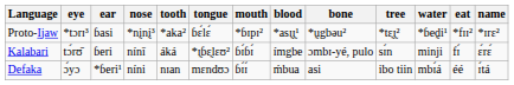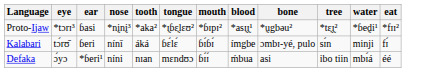 <table class="wikitable sortable">
 <tr>
 <th>Language</th>
 <th>eye</th>
 <th>ear</th>
 <th>nose</th>
 <th>tooth</th>
 <th>tongue</th>
 <th>mouth</th>
 <th>blood</th>
 <th>bone</th>
 <th>tree</th>
 <th>water</th>
 <th>eat</th>
-<th>name</th>
 </tr>
 <tr>
 <td>Proto-<a href='#'>Ijaw</a></td>
 <td>*tɔrɪ³</td>
 <td>ɓasi</td>
 <td>*nḭnḭ³</td>
 <td>*aka²</td>
-<td>ɓɛ́lɛ́</td>
+<td>*ɪ̰ɓɛ̰lɛʊ²</td>
 <td>*ɓɪpɪ²</td>
 <td>*asɪ̰ɪ̰¹</td>
 <td>*ṵgbəu²</td>
 <td>*tɛ̰ɪ̰²</td>
 <td>*ɓed̰i¹</td>
 <td>*fɪɪ²</td>
-<td>*ɪrɛ²</td>
 </tr>
 <tr>
 <td><a href='#'>Kalabari</a></td>
 <td>tɔ́rʊ̄</td>
 <td>ɓeri</td>
 <td>nínī</td>
 <td>áká</td>
-<td>*ɪ̰ɓɛ̰lɛʊ²</td>
+<td>ɓɛ́lɛ́</td>
 <td>ɓɪ́ɓɪ́</td>
 <td>ímgbe</td>
 <td>ɔmbɪ-yé, pulo</td>
 <td>sɪ́n</td>
 <td>minji</td>
 <td>fɪ́</td>
-<td>ɛ́rɛ́</td>
 </tr>
 <tr>
 <td><a href='#'>Defaka</a></td>
 <td>ɔ́yɔ</td>
 <td>*ɓeri¹</td>
 <td>níni</td>
 <td>nɪan</td>
 <td>mɛndʊɔ</td>
 <td>ɓɪ́ɪ́</td>
 <td>ḿbua</td>
 <td>asi</td>
 <td>ibo tiin</td>
 <td>mbɪ́á</td>
 <td>éé</td>
-<td>ɪ́tá</td>
 </tr>
 </table>
